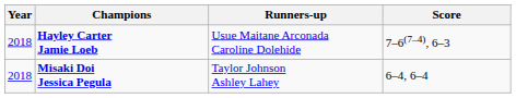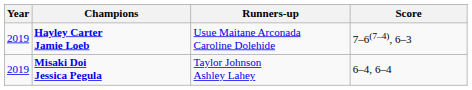 <table class="wikitable" style="font-size:90%">
 <tr>
 <th>Year</th>
 <th width="200">Champions</th>
 <th width="200">Runners-up</th>
 <th width="145">Score</th>
 </tr>
 <tr>
-<td><a href='#'>2018</a></td>
+<td><a href='#'>2019</a></td>
 <td> <strong><a href='#'>Hayley Carter</a></strong> <br>  <strong><a href='#'>Jamie Loeb</a></strong></td>
 <td> <a href='#'>Usue Maitane Arconada</a> <br>  <a href='#'>Caroline Dolehide</a></td>
 <td>7–6<sup>(7–4)</sup>, 6–3</td>
 </tr>
 <tr>
-<td><a href='#'>2018</a></td>
+<td><a href='#'>2019</a></td>
 <td> <strong><a href='#'>Misaki Doi</a></strong> <br>  <strong><a href='#'>Jessica Pegula</a></strong></td>
 <td> <a href='#'>Taylor Johnson</a> <br>  <a href='#'>Ashley Lahey</a></td>
 <td>6–4, 6–4</td>
 </tr>
 </table>
